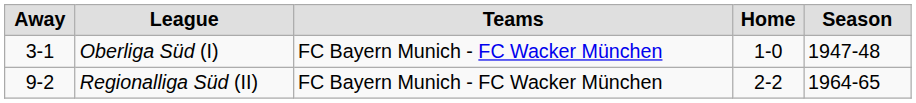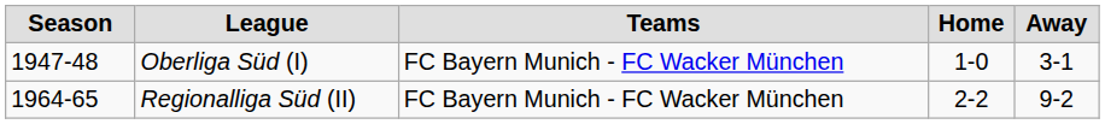 <table class="wikitable">
 <tr style="text-align:center; background:#dfdfdf;">
-<td style="width:50px;"><strong>Away</strong></td>
+<td style="width:80px;"><strong>Season</strong></td>
 <td style="width:170px;"><strong>League</strong></td>
 <td style="width:350px;"><strong>Teams</strong></td>
 <td style="width:50px;"><strong>Home</strong></td>
-<td style="width:80px;"><strong>Season</strong></td>
+<td style="width:50px;"><strong>Away</strong></td>
 </tr>
 <tr>
-<td style="text-align:center;">3-1</td>
+<td style="text-align:left;">1947-48</td>
 <td style="text-align:left;"><em>Oberliga Süd</em> (I)</td>
 <td style="text-align:left;">FC Bayern Munich - <a href='#'>FC Wacker München</a></td>
 <td style="text-align:center;">1-0</td>
-<td style="text-align:left;">1947-48</td>
+<td style="text-align:center;">3-1</td>
 </tr>
 <tr>
-<td style="text-align:center;">9-2</td>
+<td style="text-align:left;">1964-65</td>
 <td style="text-align:left;"><em>Regionalliga Süd</em> (II)</td>
 <td style="text-align:left;">FC Bayern Munich - FC Wacker München</td>
 <td style="text-align:center;">2-2</td>
-<td style="text-align:left;">1964-65</td>
+<td style="text-align:center;">9-2</td>
 </tr>
 </table>
